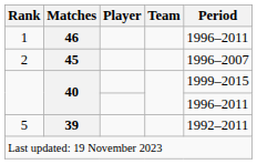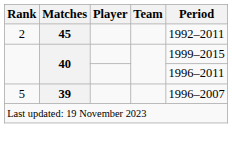 <table class="wikitable plainrowheaders sortable">
 <tr>
 <th scope=col>Rank</th>
 <th scope=col>Matches</th>
 <th scope=col>Player</th>
 <th scope=col>Team</th>
 <th scope=col>Period</th>
 </tr>
 <tr>
-<td align=center>1</td>
-<th scope=row style=text-align:center;>46</th>
-<td></td>
-<td></td>
-<td>1996–2011</td>
-</tr>
-<tr>
 <td align=center>2</td>
 <th scope=row style=text-align:center;>45</th>
 <td></td>
 <td></td>
-<td>1996–2007</td>
+<td>1992–2011</td>
 </tr>
 <tr>
 <td align=center rowspan=2></td>
 <th scope=row style=text-align:center; rowspan=2>40</th>
 <td></td>
 <td rowspan=2></td>
 <td>1999–2015</td>
 </tr>
 <tr>
 <td></td>
 <td>1996–2011</td>
 </tr>
 <tr>
 <td align=center>5</td>
 <th scope=row style=text-align:center;>39</th>
 <td></td>
 <td></td>
-<td>1992–2011</td>
+<td>1996–2007</td>
 </tr>
 <tr class=sortbottom>
 <td colspan=5><small>Last updated: 19 November 2023</small></td>
 </tr>
 </table>
